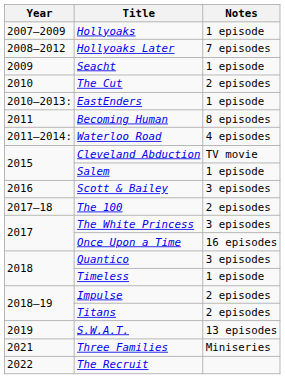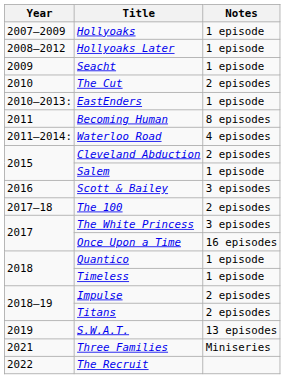 <table class="wikitable">
 <tr>
 <th>Year</th>
 <th>Title</th>
 <th>Notes</th>
 </tr>
 <tr>
 <td>2007–2009</td>
 <td><em><a href='#'>Hollyoaks</a></em></td>
 <td>1 episode</td>
 </tr>
 <tr>
 <td>2008–2012</td>
 <td><em><a href='#'>Hollyoaks Later</a></em></td>
-<td>7 episodes</td>
+<td>1 episode</td>
 </tr>
 <tr>
 <td>2009</td>
 <td><em><a href='#'>Seacht</a></em></td>
 <td>1 episode</td>
 </tr>
 <tr>
 <td>2010</td>
 <td><em><a href='#'>The Cut</a></em></td>
 <td>2 episodes</td>
 </tr>
 <tr>
 <td>2010–2013:</td>
 <td><em><a href='#'>EastEnders</a></em></td>
 <td>1 episode</td>
 </tr>
 <tr>
 <td>2011</td>
 <td><em><a href='#'>Becoming Human</a></em></td>
 <td>8 episodes</td>
 </tr>
 <tr>
 <td>2011–2014:</td>
 <td><em><a href='#'>Waterloo Road</a></em></td>
 <td>4 episodes</td>
 </tr>
 <tr>
 <td rowspan=2>2015</td>
 <td><em><a href='#'>Cleveland Abduction</a></em></td>
-<td>TV movie</td>
+<td>2 episodes</td>
 </tr>
 <tr>
 <td><em><a href='#'>Salem</a></em></td>
 <td>1 episode</td>
 </tr>
 <tr>
 <td>2016</td>
 <td><em><a href='#'>Scott & Bailey</a></em></td>
 <td>3 episodes</td>
 </tr>
 <tr>
 <td>2017–18</td>
 <td><em><a href='#'>The 100</a></em></td>
 <td>2 episodes</td>
 </tr>
 <tr>
 <td rowspan=2>2017</td>
 <td><em><a href='#'>The White Princess</a></em></td>
 <td>3 episodes</td>
 </tr>
 <tr>
 <td><em><a href='#'>Once Upon a Time</a></em></td>
 <td>16 episodes</td>
 </tr>
 <tr>
 <td rowspan=2>2018</td>
 <td><em><a href='#'>Quantico</a></em></td>
-<td>3 episodes</td>
+<td>1 episode</td>
 </tr>
 <tr>
 <td><em><a href='#'>Timeless</a></em></td>
 <td>1 episode</td>
 </tr>
 <tr>
 <td rowspan=2>2018–19</td>
 <td><em><a href='#'>Impulse</a></em></td>
 <td>2 episodes</td>
 </tr>
 <tr>
 <td><em><a href='#'>Titans</a></em></td>
 <td>2 episodes</td>
 </tr>
 <tr>
 <td>2019</td>
 <td><em><a href='#'>S.W.A.T.</a></em></td>
 <td>13 episodes</td>
 </tr>
 <tr>
 <td>2021</td>
 <td><em><a href='#'>Three Families</a></em></td>
 <td>Miniseries</td>
 </tr>
 <tr>
 <td>2022</td>
 <td><em><a href='#'>The Recruit</a></em></td>
 <td></td>
 </tr>
 </table>
